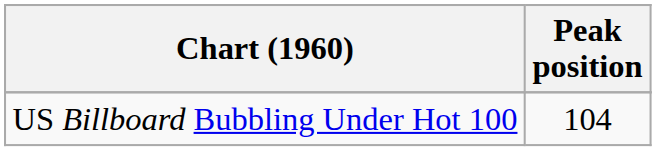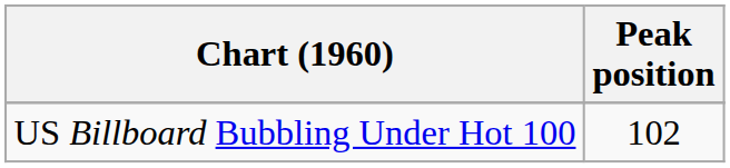 <table class="wikitable">
 <tr>
 <th>Chart (1960)</th>
 <th>Peak<br>position</th>
 </tr>
 <tr>
 </tr>
 <tr>
 <td>US <em>Billboard</em> <a href='#'>Bubbling Under Hot 100</a></td>
-<td align="center">104</td>
+<td align="center">102</td>
 </tr>
 </table>
